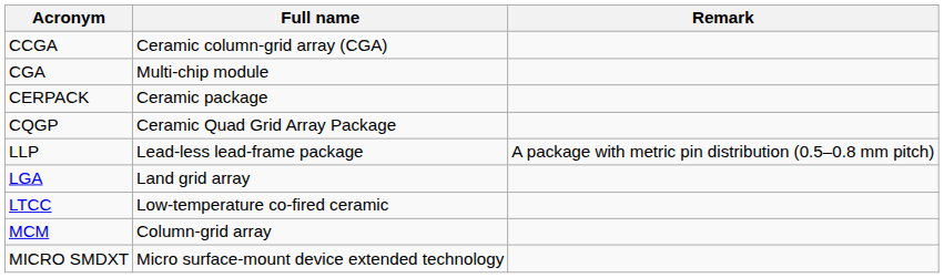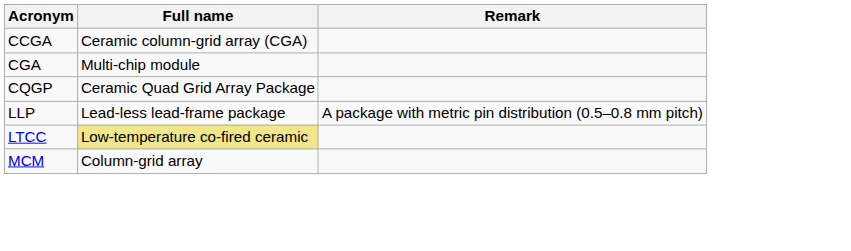 <table class="wikitable">
 <tr>
 <th>Acronym</th>
 <th>Full name</th>
 <th>Remark</th>
 </tr>
 <tr>
 <td>CCGA</td>
 <td>Ceramic column-grid array (CGA)</td>
 <td></td>
 </tr>
 <tr>
 <td>CGA</td>
 <td>Multi-chip module</td>
 <td></td>
 </tr>
 <tr>
-<td>CERPACK</td>
-<td>Ceramic package</td>
-<td></td>
-</tr>
-<tr>
 <td>CQGP</td>
 <td>Ceramic Quad Grid Array Package</td>
 <td></td>
 </tr>
 <tr>
 <td>LLP</td>
 <td>Lead-less lead-frame package</td>
 <td>A package with metric pin distribution (0.5–0.8 mm pitch)</td>
 </tr>
 <tr>
-<td><a href='#'>LGA</a></td>
-<td>Land grid array</td>
-<td></td>
-</tr>
-<tr>
 <td><a href='#'>LTCC</a></td>
-<td>Low-temperature co-fired ceramic</td>
+<td style="background: khaki;">Low-temperature co-fired ceramic</td>
 <td></td>
 </tr>
 <tr>
 <td><a href='#'>MCM</a></td>
 <td>Column-grid array</td>
 <td></td>
 </tr>
-<tr>
-<td>MICRO SMDXT</td>
-<td>Micro surface-mount device extended technology</td>
-<td></td>
-</tr>
 </table>
